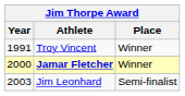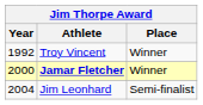 <table class="wikitable">
 <tr>
 <th colspan=3><strong><a href='#'>Jim Thorpe Award</a></strong></th>
 </tr>
 <tr>
 <th>Year</th>
 <th>Athlete</th>
 <th>Place</th>
 </tr>
 <tr>
-<td>1991</td>
+<td>1992</td>
 <td><a href='#'>Troy Vincent</a></td>
 <td>Winner</td>
 </tr>
 <tr style="background:#ffb;">
 <td>2000</td>
 <td><strong><a href='#'>Jamar Fletcher</a></strong></td>
 <td>Winner</td>
 </tr>
 <tr>
-<td>2003</td>
+<td>2004</td>
 <td><a href='#'>Jim Leonhard</a></td>
 <td>Semi-finalist</td>
 </tr>
 </table>
